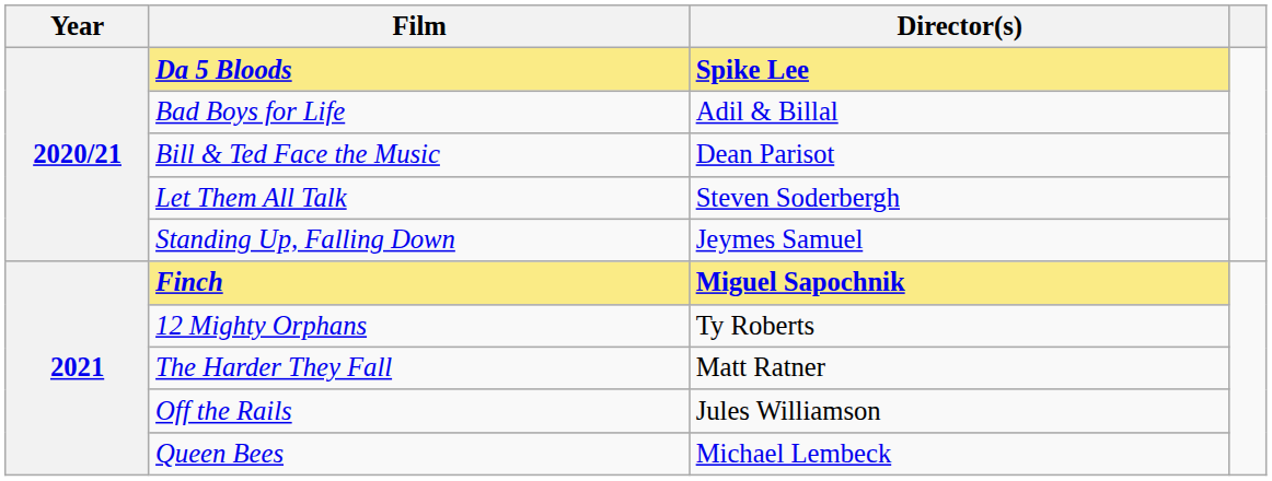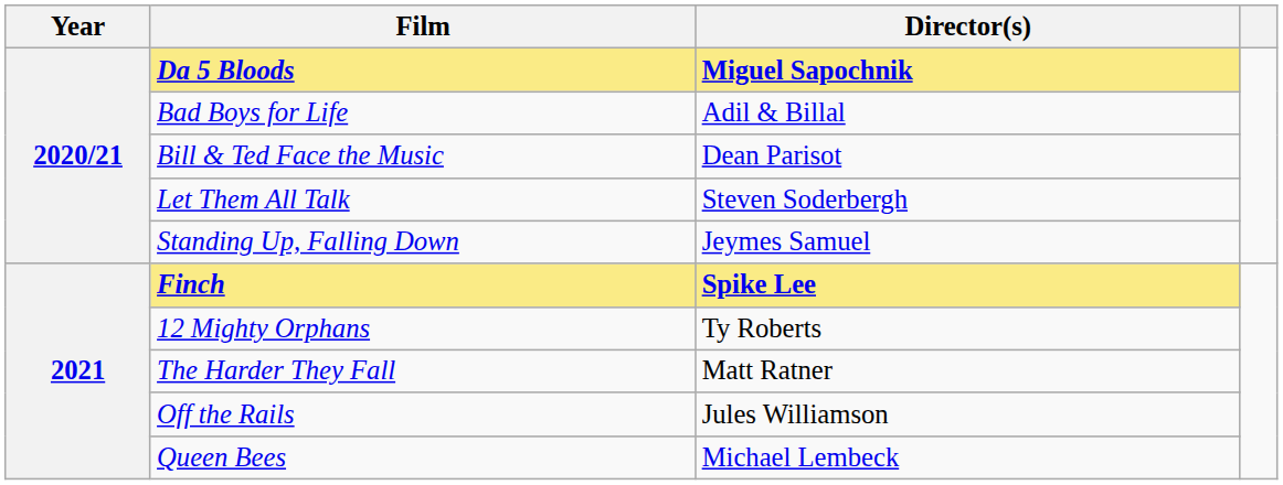 <table class="wikitable sortable">
 <tr>
 <th scope="col" style="width:8%;">Year</th>
 <th scope="col" style="width:30%;">Film</th>
 <th scope="col" style="width:30%;">Director(s)</th>
 <th scope="col" style="width:2%;" class="unsortable"></th>
 </tr>
 <tr>
 <th scope="row" rowspan=5 style="text-align:center;"><a href='#'>2020/21</a><br></th>
 <td style="background:#FAEB86;"><strong><em><a href='#'>Da 5 Bloods</a></em></strong></td>
-<td style="background:#FAEB86;"><strong><a href='#'>Spike Lee</a></strong></td>
+<td style="background:#FAEB86;"><strong><a href='#'>Miguel Sapochnik</a></strong></td>
 <td rowspan=5></td>
 </tr>
 <tr>
 <td><em><a href='#'>Bad Boys for Life</a></em></td>
 <td><a href='#'>Adil & Billal</a></td>
 </tr>
 <tr>
 <td><em><a href='#'>Bill & Ted Face the Music</a></em></td>
 <td><a href='#'>Dean Parisot</a></td>
 </tr>
 <tr>
 <td><em><a href='#'>Let Them All Talk</a></em></td>
 <td><a href='#'>Steven Soderbergh</a></td>
 </tr>
 <tr>
 <td><em><a href='#'>Standing Up, Falling Down</a></em></td>
 <td><a href='#'>Jeymes Samuel</a></td>
 </tr>
 <tr>
 <th scope="row" rowspan=5 style="text-align:center;"><a href='#'>2021</a><br></th>
 <td style="background:#FAEB86;"><strong><em><a href='#'>Finch</a></em></strong></td>
-<td style="background:#FAEB86;"><strong><a href='#'>Miguel Sapochnik</a></strong></td>
+<td style="background:#FAEB86;"><strong><a href='#'>Spike Lee</a></strong></td>
 <td rowspan=5></td>
 </tr>
 <tr>
 <td><em><a href='#'>12 Mighty Orphans</a></em></td>
 <td>Ty Roberts</td>
 </tr>
 <tr>
 <td><em><a href='#'>The Harder They Fall</a></em></td>
 <td>Matt Ratner</td>
 </tr>
 <tr>
 <td><em><a href='#'>Off the Rails</a></em></td>
 <td>Jules Williamson</td>
 </tr>
 <tr>
 <td><em><a href='#'>Queen Bees</a></em></td>
 <td><a href='#'>Michael Lembeck</a></td>
 </tr>
 </table>
